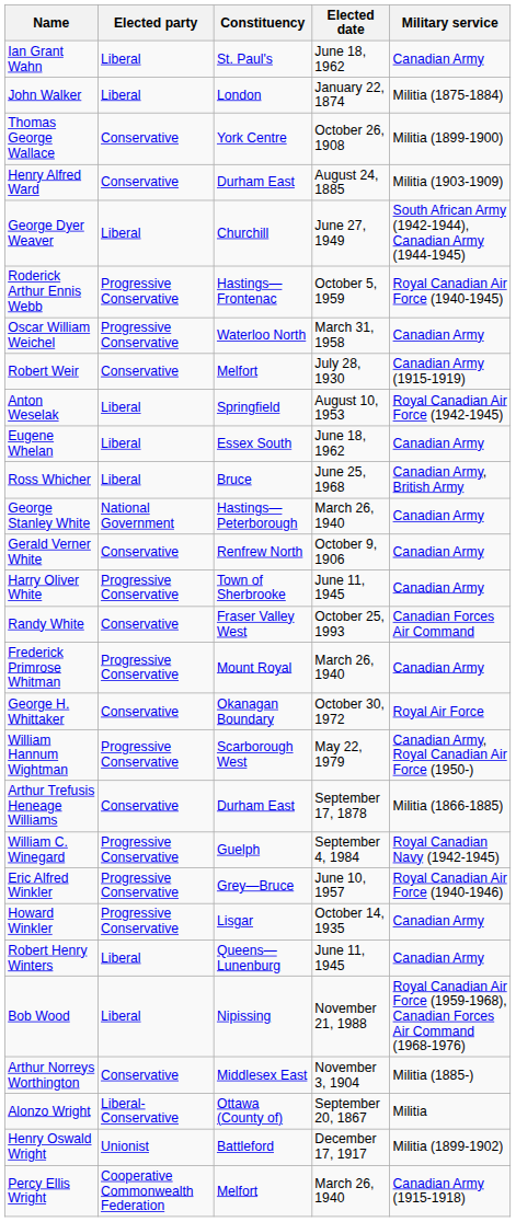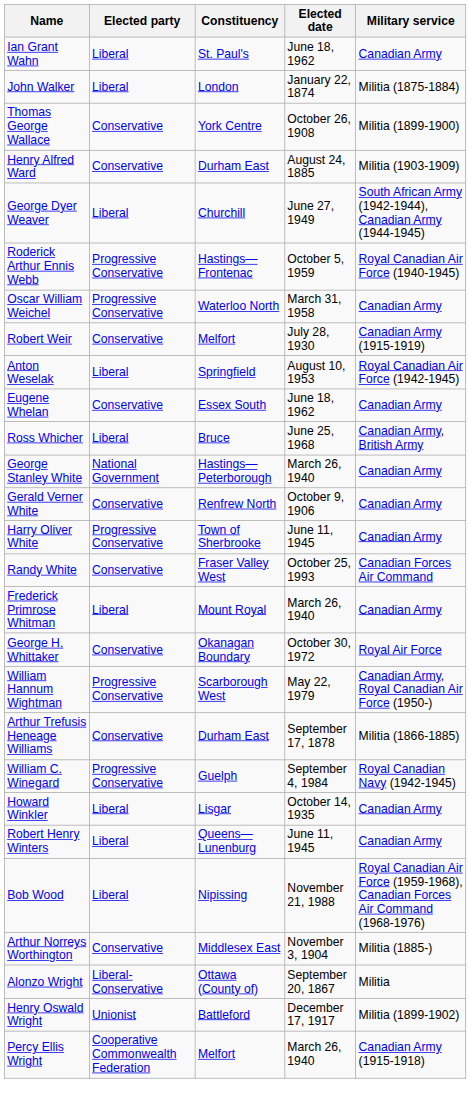 <table class="wikitable sortable">
 <tr>
 <th>Name</th>
 <th>Elected party</th>
 <th>Constituency</th>
 <th>Elected date</th>
 <th>Military service</th>
 </tr>
 <tr>
 <td><a href='#'>Ian Grant Wahn</a></td>
 <td><a href='#'>Liberal</a></td>
 <td><a href='#'>St. Paul's</a></td>
 <td>June 18, 1962</td>
 <td><a href='#'>Canadian Army</a></td>
 </tr>
 <tr>
 <td><a href='#'>John Walker</a></td>
 <td><a href='#'>Liberal</a></td>
 <td><a href='#'>London</a></td>
 <td>January 22, 1874</td>
 <td>Militia (1875-1884)</td>
 </tr>
 <tr>
 <td><a href='#'>Thomas George Wallace</a></td>
 <td><a href='#'>Conservative</a></td>
 <td><a href='#'>York Centre</a></td>
 <td>October 26, 1908</td>
 <td>Militia (1899-1900)</td>
 </tr>
 <tr>
 <td><a href='#'>Henry Alfred Ward</a></td>
 <td><a href='#'>Conservative</a></td>
 <td><a href='#'>Durham East</a></td>
 <td>August 24, 1885</td>
 <td>Militia (1903-1909)</td>
 </tr>
 <tr>
 <td><a href='#'>George Dyer Weaver</a></td>
 <td><a href='#'>Liberal</a></td>
 <td><a href='#'>Churchill</a></td>
 <td>June 27, 1949</td>
 <td><a href='#'>South African Army</a> (1942-1944), <a href='#'>Canadian Army</a> (1944-1945)</td>
 </tr>
 <tr>
 <td><a href='#'>Roderick Arthur Ennis Webb</a></td>
 <td><a href='#'>Progressive Conservative</a></td>
 <td><a href='#'>Hastings—Frontenac</a></td>
 <td>October 5, 1959</td>
 <td><a href='#'>Royal Canadian Air Force</a> (1940-1945)</td>
 </tr>
 <tr>
 <td><a href='#'>Oscar William Weichel</a></td>
 <td><a href='#'>Progressive Conservative</a></td>
 <td><a href='#'>Waterloo North</a></td>
 <td>March 31, 1958</td>
 <td><a href='#'>Canadian Army</a></td>
 </tr>
 <tr>
 <td><a href='#'>Robert Weir</a></td>
 <td><a href='#'>Conservative</a></td>
 <td><a href='#'>Melfort</a></td>
 <td>July 28, 1930</td>
 <td><a href='#'>Canadian Army</a> (1915-1919)</td>
 </tr>
 <tr>
 <td><a href='#'>Anton Weselak</a></td>
 <td><a href='#'>Liberal</a></td>
 <td><a href='#'>Springfield</a></td>
 <td>August 10, 1953</td>
 <td><a href='#'>Royal Canadian Air Force</a> (1942-1945)</td>
 </tr>
 <tr>
 <td><a href='#'>Eugene Whelan</a></td>
-<td><a href='#'>Liberal</a></td>
+<td><a href='#'>Conservative</a></td>
 <td><a href='#'>Essex South</a></td>
 <td>June 18, 1962</td>
 <td><a href='#'>Canadian Army</a></td>
 </tr>
 <tr>
 <td><a href='#'>Ross Whicher</a></td>
 <td><a href='#'>Liberal</a></td>
 <td><a href='#'>Bruce</a></td>
 <td>June 25, 1968</td>
 <td><a href='#'>Canadian Army</a>, <a href='#'>British Army</a></td>
 </tr>
 <tr>
 <td><a href='#'>George Stanley White</a></td>
 <td><a href='#'>National Government</a></td>
 <td><a href='#'>Hastings—Peterborough</a></td>
 <td>March 26, 1940</td>
 <td><a href='#'>Canadian Army</a></td>
 </tr>
 <tr>
 <td><a href='#'>Gerald Verner White</a></td>
 <td><a href='#'>Conservative</a></td>
 <td><a href='#'>Renfrew North</a></td>
 <td>October 9, 1906</td>
 <td><a href='#'>Canadian Army</a></td>
 </tr>
 <tr>
 <td><a href='#'>Harry Oliver White</a></td>
 <td><a href='#'>Progressive Conservative</a></td>
 <td><a href='#'>Town of Sherbrooke</a></td>
 <td>June 11, 1945</td>
 <td><a href='#'>Canadian Army</a></td>
 </tr>
 <tr>
 <td><a href='#'>Randy White</a></td>
 <td><a href='#'>Conservative</a></td>
 <td><a href='#'>Fraser Valley West</a></td>
 <td>October 25, 1993</td>
 <td><a href='#'>Canadian Forces Air Command</a></td>
 </tr>
 <tr>
 <td><a href='#'>Frederick Primrose Whitman</a></td>
-<td><a href='#'>Progressive Conservative</a></td>
+<td><a href='#'>Liberal</a></td>
 <td><a href='#'>Mount Royal</a></td>
 <td>March 26, 1940</td>
 <td><a href='#'>Canadian Army</a></td>
 </tr>
 <tr>
 <td><a href='#'>George H. Whittaker</a></td>
 <td><a href='#'>Conservative</a></td>
 <td><a href='#'>Okanagan Boundary</a></td>
 <td>October 30, 1972</td>
 <td><a href='#'>Royal Air Force</a></td>
 </tr>
 <tr>
 <td><a href='#'>William Hannum Wightman</a></td>
 <td><a href='#'>Progressive Conservative</a></td>
 <td><a href='#'>Scarborough West</a></td>
 <td>May 22, 1979</td>
 <td><a href='#'>Canadian Army</a>, <a href='#'>Royal Canadian Air Force</a> (1950-)</td>
 </tr>
 <tr>
 <td><a href='#'>Arthur Trefusis Heneage Williams</a></td>
 <td><a href='#'>Conservative</a></td>
 <td><a href='#'>Durham East</a></td>
 <td>September 17, 1878</td>
 <td>Militia (1866-1885)</td>
 </tr>
 <tr>
 <td><a href='#'>William C. Winegard</a></td>
 <td><a href='#'>Progressive Conservative</a></td>
 <td><a href='#'>Guelph</a></td>
 <td>September 4, 1984</td>
 <td><a href='#'>Royal Canadian Navy</a> (1942-1945)</td>
 </tr>
 <tr>
-<td><a href='#'>Eric Alfred Winkler</a></td>
-<td><a href='#'>Progressive Conservative</a></td>
-<td><a href='#'>Grey—Bruce</a></td>
-<td>June 10, 1957</td>
-<td><a href='#'>Royal Canadian Air Force</a> (1940-1946)</td>
-</tr>
-<tr>
 <td><a href='#'>Howard Winkler</a></td>
-<td><a href='#'>Progressive Conservative</a></td>
+<td><a href='#'>Liberal</a></td>
 <td><a href='#'>Lisgar</a></td>
 <td>October 14, 1935</td>
 <td><a href='#'>Canadian Army</a></td>
 </tr>
 <tr>
 <td><a href='#'>Robert Henry Winters</a></td>
 <td><a href='#'>Liberal</a></td>
 <td><a href='#'>Queens—Lunenburg</a></td>
 <td>June 11, 1945</td>
 <td><a href='#'>Canadian Army</a></td>
 </tr>
 <tr>
 <td><a href='#'>Bob Wood</a></td>
 <td><a href='#'>Liberal</a></td>
 <td><a href='#'>Nipissing</a></td>
 <td>November 21, 1988</td>
 <td><a href='#'>Royal Canadian Air Force</a> (1959-1968), <a href='#'>Canadian Forces Air Command</a> (1968-1976)</td>
 </tr>
 <tr>
 <td><a href='#'>Arthur Norreys Worthington</a></td>
 <td><a href='#'>Conservative</a></td>
 <td><a href='#'>Middlesex East</a></td>
 <td>November 3, 1904</td>
 <td>Militia (1885-)</td>
 </tr>
 <tr>
 <td><a href='#'>Alonzo Wright</a></td>
 <td><a href='#'>Liberal-Conservative</a></td>
 <td><a href='#'>Ottawa (County of)</a></td>
 <td>September 20, 1867</td>
 <td>Militia</td>
 </tr>
 <tr>
 <td><a href='#'>Henry Oswald Wright</a></td>
 <td><a href='#'>Unionist</a></td>
 <td><a href='#'>Battleford</a></td>
 <td>December 17, 1917</td>
 <td>Militia (1899-1902)</td>
 </tr>
 <tr>
 <td><a href='#'>Percy Ellis Wright</a></td>
 <td><a href='#'>Cooperative Commonwealth Federation</a></td>
 <td><a href='#'>Melfort</a></td>
 <td>March 26, 1940</td>
 <td><a href='#'>Canadian Army</a> (1915-1918)</td>
 </tr>
 </table>
